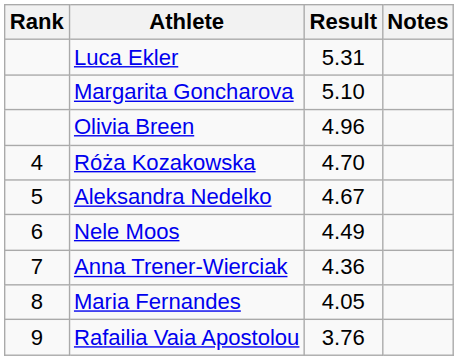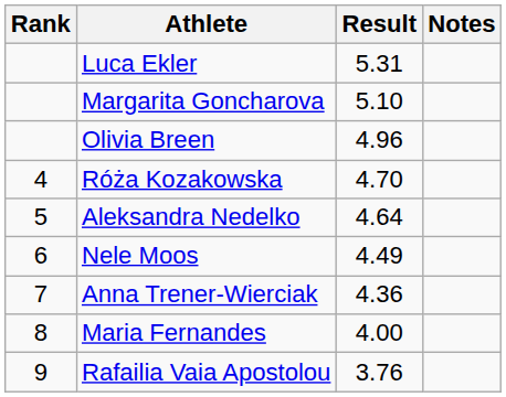 <table class="wikitable sortable" style="text-align:center">
 <tr>
 <th>Rank</th>
 <th>Athlete</th>
 <th>Result</th>
 <th>Notes</th>
 </tr>
 <tr>
 <td></td>
 <td style="text-align:left"><a href='#'>Luca Ekler</a><br></td>
 <td>5.31</td>
 <td></td>
 </tr>
 <tr>
 <td></td>
 <td style="text-align:left"><a href='#'>Margarita Goncharova</a><br></td>
 <td>5.10</td>
 <td></td>
 </tr>
 <tr>
 <td></td>
 <td style="text-align:left"><a href='#'>Olivia Breen</a><br></td>
 <td>4.96</td>
 <td></td>
 </tr>
 <tr>
 <td>4</td>
 <td style="text-align:left"><a href='#'>Róża Kozakowska</a><br></td>
 <td>4.70</td>
 <td></td>
 </tr>
 <tr>
 <td>5</td>
 <td style="text-align:left"><a href='#'>Aleksandra Nedelko</a><br></td>
-<td>4.67</td>
+<td>4.64</td>
 <td></td>
 </tr>
 <tr>
 <td>6</td>
 <td style="text-align:left"><a href='#'>Nele Moos</a><br></td>
 <td>4.49</td>
 <td></td>
 </tr>
 <tr>
 <td>7</td>
 <td style="text-align:left"><a href='#'>Anna Trener-Wierciak</a><br></td>
 <td>4.36</td>
 <td></td>
 </tr>
 <tr>
 <td>8</td>
 <td style="text-align:left"><a href='#'>Maria Fernandes</a><br></td>
-<td>4.05</td>
+<td>4.00</td>
 <td></td>
 </tr>
 <tr>
 <td>9</td>
 <td style="text-align:left"><a href='#'>Rafailia Vaia Apostolou</a><br></td>
 <td>3.76</td>
 <td></td>
 </tr>
 </table>
